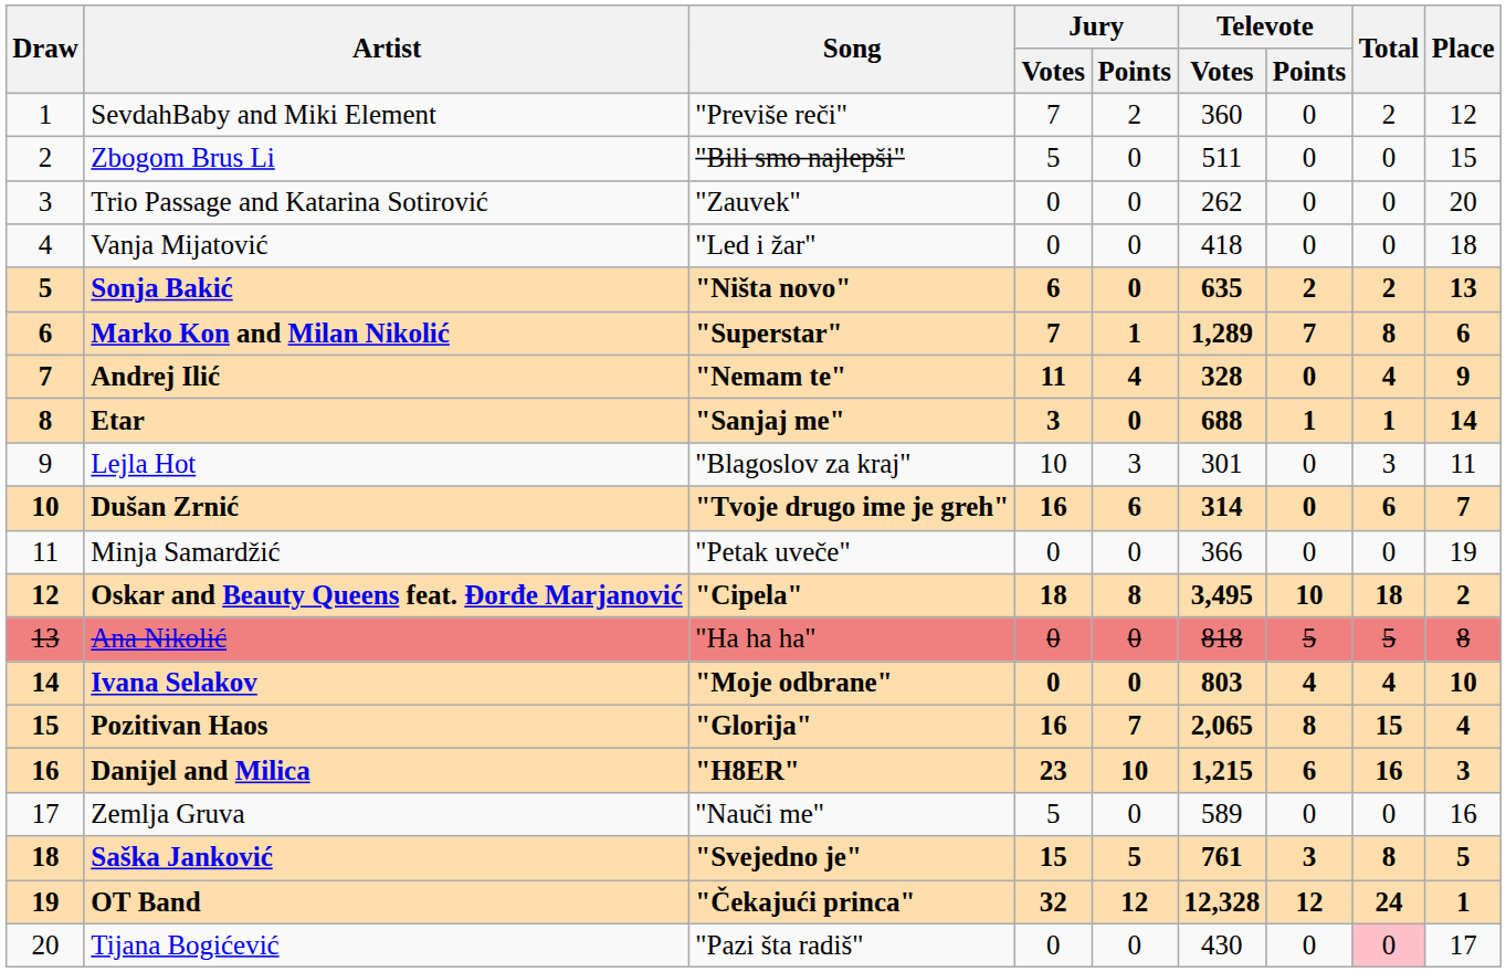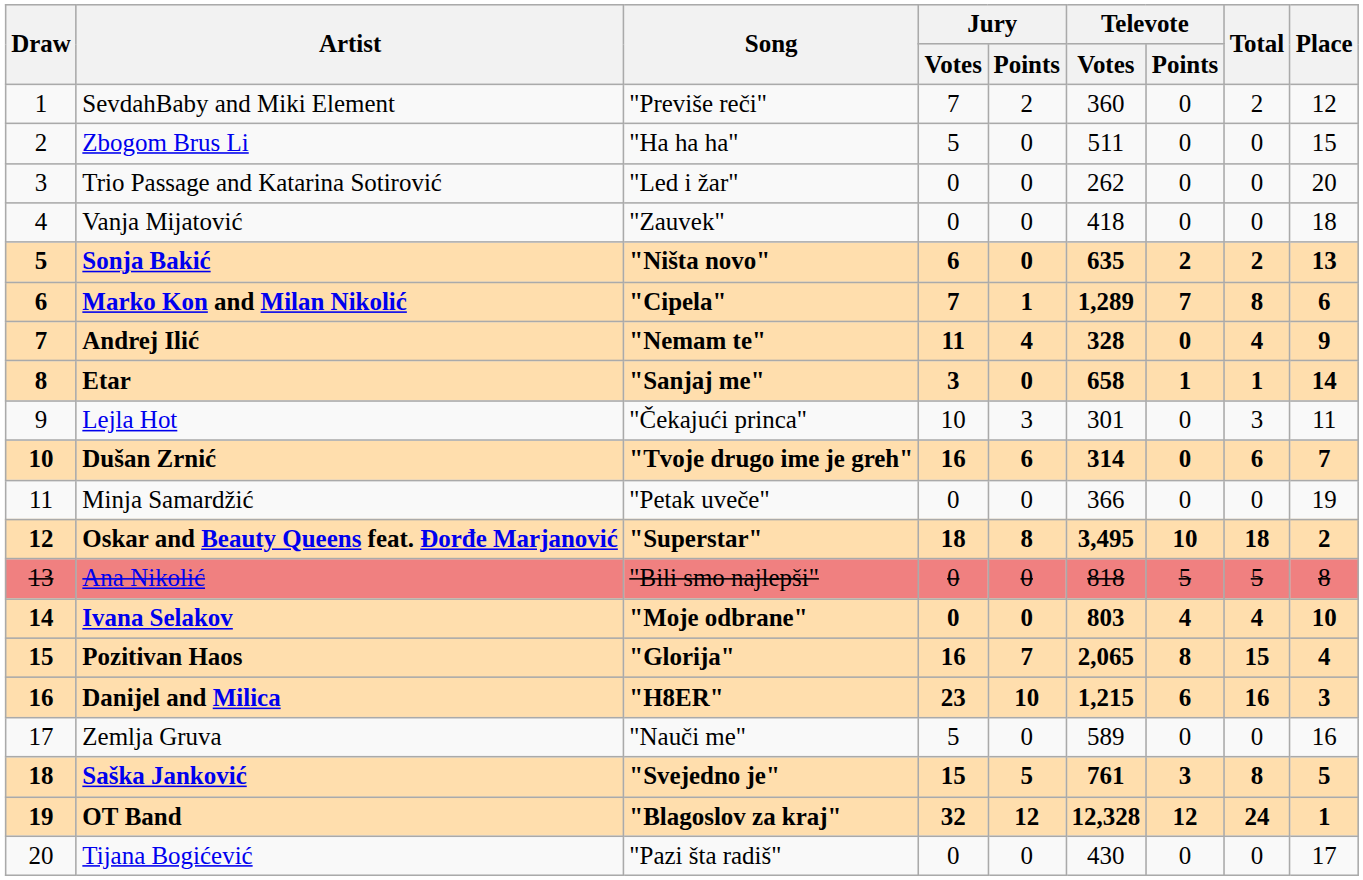 <table class="sortable wikitable" style="margin: 1em auto 1em auto; text-align:center;">
 <tr>
 <th rowspan="2">Draw</th>
 <th rowspan="2">Artist</th>
 <th rowspan="2">Song</th>
 <th colspan="2">Jury</th>
 <th colspan="2">Televote</th>
 <th rowspan="2">Total</th>
 <th rowspan="2">Place</th>
 </tr>
 <tr>
 <th>Votes</th>
 <th>Points</th>
 <th>Votes</th>
 <th>Points</th>
 </tr>
 <tr>
 <td>1</td>
 <td align="left">SevdahBaby and Miki Element</td>
 <td align="left">"Previše reči"</td>
 <td>7</td>
 <td>2</td>
 <td>360</td>
 <td>0</td>
 <td>2</td>
 <td>12</td>
 </tr>
 <tr>
 <td>2</td>
 <td align="left"><a href='#'>Zbogom Brus Li</a></td>
-<td align="left"><s>"Bili smo najlepši"</s></td>
+<td align="left">"Ha ha ha"</td>
 <td>5</td>
 <td>0</td>
 <td>511</td>
 <td>0</td>
 <td>0</td>
 <td>15</td>
 </tr>
 <tr>
 <td>3</td>
 <td align="left">Trio Passage and Katarina Sotirović</td>
-<td align="left">"Zauvek"</td>
+<td align="left">"Led i žar"</td>
 <td>0</td>
 <td>0</td>
 <td>262</td>
 <td>0</td>
 <td>0</td>
 <td>20</td>
 </tr>
 <tr>
 <td>4</td>
 <td align="left">Vanja Mijatović</td>
-<td align="left">"Led i žar"</td>
+<td align="left">"Zauvek"</td>
 <td>0</td>
 <td>0</td>
 <td>418</td>
 <td>0</td>
 <td>0</td>
 <td>18</td>
 </tr>
 <tr style="font-weight:bold; background:navajowhite; ">
 <td>5</td>
 <td align="left"><a href='#'>Sonja Bakić</a></td>
 <td align="left">"Ništa novo"</td>
 <td>6</td>
 <td>0</td>
 <td>635</td>
 <td>2</td>
 <td>2</td>
 <td>13</td>
 </tr>
 <tr style="font-weight:bold; background:navajowhite; ">
 <td>6</td>
 <td align="left"><a href='#'>Marko Kon</a> and <a href='#'>Milan Nikolić</a></td>
-<td align="left">"Superstar"</td>
+<td align="left">"Cipela"</td>
 <td>7</td>
 <td>1</td>
 <td>1,289</td>
 <td>7</td>
 <td>8</td>
 <td>6</td>
 </tr>
 <tr style="font-weight:bold; background:navajowhite; ">
 <td>7</td>
 <td align="left">Andrej Ilić</td>
 <td align="left">"Nemam te"</td>
 <td>11</td>
 <td>4</td>
 <td>328</td>
 <td>0</td>
 <td>4</td>
 <td>9</td>
 </tr>
 <tr style="font-weight:bold; background:navajowhite; ">
 <td>8</td>
 <td align="left">Etar</td>
 <td align="left">"Sanjaj me"</td>
 <td>3</td>
 <td>0</td>
-<td>688</td>
+<td>658</td>
 <td>1</td>
 <td>1</td>
 <td>14</td>
 </tr>
 <tr>
 <td>9</td>
 <td align="left"><a href='#'>Lejla Hot</a></td>
-<td align="left">"Blagoslov za kraj"</td>
+<td align="left">"Čekajući princa"</td>
 <td>10</td>
 <td>3</td>
 <td>301</td>
 <td>0</td>
 <td>3</td>
 <td>11</td>
 </tr>
 <tr style="font-weight:bold; background:navajowhite; ">
 <td>10</td>
 <td align="left">Dušan Zrnić</td>
 <td align="left">"Tvoje drugo ime je greh"</td>
 <td>16</td>
 <td>6</td>
 <td>314</td>
 <td>0</td>
 <td>6</td>
 <td>7</td>
 </tr>
 <tr>
 <td>11</td>
 <td align="left">Minja Samardžić</td>
 <td align="left">"Petak uveče"</td>
 <td>0</td>
 <td>0</td>
 <td>366</td>
 <td>0</td>
 <td>0</td>
 <td>19</td>
 </tr>
 <tr style="font-weight:bold; background:navajowhite; ">
 <td>12</td>
 <td align="left">Oskar and <a href='#'>Beauty Queens</a> feat. <a href='#'>Đorđe Marjanović</a></td>
-<td align="left">"Cipela"</td>
+<td align="left">"Superstar"</td>
 <td>18</td>
 <td>8</td>
 <td>3,495</td>
 <td>10</td>
 <td>18</td>
 <td>2</td>
 </tr>
 <tr bgcolor="#F08080">
 <td><s>13</s></td>
 <td align="left"><a href='#'><s>Ana Nikolić</s></a></td>
-<td align="left">"Ha ha ha"</td>
+<td align="left"><s>"Bili smo najlepši"</s></td>
 <td><s>0</s></td>
 <td><s>0</s></td>
 <td><s>818</s></td>
 <td><s>5</s></td>
 <td><s>5</s></td>
 <td><s>8</s></td>
 </tr>
 <tr style="font-weight:bold; background:navajowhite; ">
 <td>14</td>
 <td align="left"><a href='#'>Ivana Selakov</a></td>
 <td align="left">"Moje odbrane"</td>
 <td>0</td>
 <td>0</td>
 <td>803</td>
 <td>4</td>
 <td>4</td>
 <td>10</td>
 </tr>
 <tr style="font-weight:bold; background:navajowhite; ">
 <td>15</td>
 <td align="left">Pozitivan Haos</td>
 <td align="left">"Glorija"</td>
 <td>16</td>
 <td>7</td>
 <td>2,065</td>
 <td>8</td>
 <td>15</td>
 <td>4</td>
 </tr>
 <tr style="font-weight:bold; background:navajowhite; ">
 <td>16</td>
 <td align="left">Danijel and <a href='#'>Milica</a></td>
 <td align="left">"H8ER"</td>
 <td>23</td>
 <td>10</td>
 <td>1,215</td>
 <td>6</td>
 <td>16</td>
 <td>3</td>
 </tr>
 <tr>
 <td>17</td>
 <td align="left">Zemlja Gruva</td>
 <td align="left">"Nauči me"</td>
 <td>5</td>
 <td>0</td>
 <td>589</td>
 <td>0</td>
 <td>0</td>
 <td>16</td>
 </tr>
 <tr style="font-weight:bold; background:navajowhite; ">
 <td>18</td>
 <td align="left"><a href='#'>Saška Janković</a></td>
 <td align="left">"Svejedno je"</td>
 <td>15</td>
 <td>5</td>
 <td>761</td>
 <td>3</td>
 <td>8</td>
 <td>5</td>
 </tr>
 <tr style="font-weight:bold; background:navajowhite; ">
 <td>19</td>
 <td align="left">ОТ Band</td>
-<td align="left">"Čekajući princa"</td>
+<td align="left">"Blagoslov za kraj"</td>
 <td>32</td>
 <td>12</td>
 <td>12,328</td>
 <td>12</td>
 <td>24</td>
 <td>1</td>
 </tr>
 <tr>
 <td>20</td>
 <td align="left"><a href='#'>Tijana Bogićević</a></td>
 <td align="left">"Pazi šta radiš"</td>
 <td>0</td>
 <td>0</td>
 <td>430</td>
 <td>0</td>
-<td style="background: pink;">0</td>
+<td>0</td>
 <td>17</td>
 </tr>
 </table>
